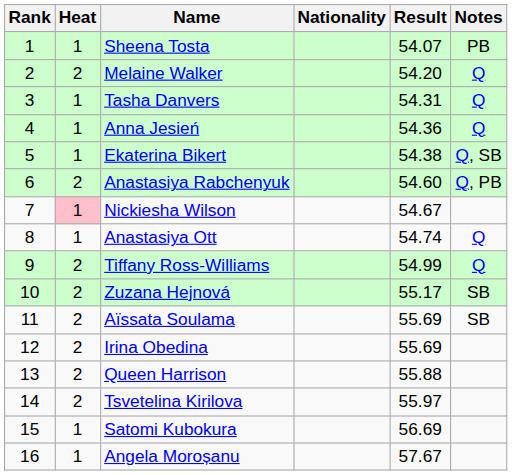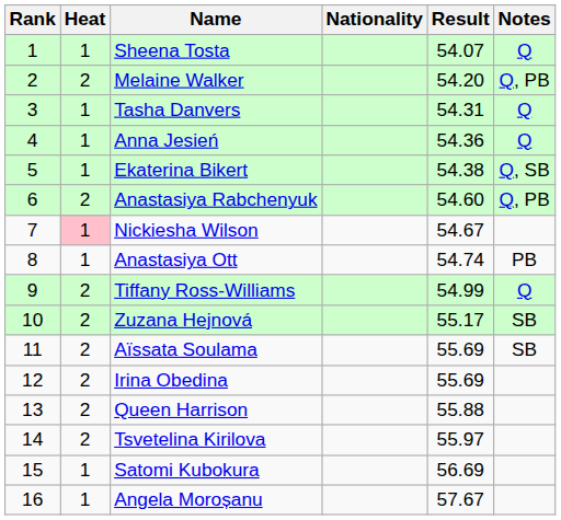 <table class="wikitable sortable"   style="text-align:center">
 <tr>
 <th>Rank</th>
 <th>Heat</th>
 <th>Name</th>
 <th>Nationality</th>
 <th>Result</th>
 <th>Notes</th>
 </tr>
 <tr bgcolor=ccffcc>
 <td>1</td>
 <td>1</td>
 <td align=left><a href='#'>Sheena Tosta</a></td>
 <td align=left></td>
 <td>54.07</td>
-<td>PB</td>
+<td><a href='#'>Q</a></td>
 </tr>
 <tr bgcolor=ccffcc>
 <td>2</td>
 <td>2</td>
 <td align=left><a href='#'>Melaine Walker</a></td>
 <td align=left></td>
 <td>54.20</td>
-<td><a href='#'>Q</a></td>
+<td><a href='#'>Q</a>, PB</td>
 </tr>
 <tr bgcolor=ccffcc>
 <td>3</td>
 <td>1</td>
 <td align=left><a href='#'>Tasha Danvers</a></td>
 <td align=left></td>
 <td>54.31</td>
 <td><a href='#'>Q</a></td>
 </tr>
 <tr bgcolor=ccffcc>
 <td>4</td>
 <td>1</td>
 <td align=left><a href='#'>Anna Jesień</a></td>
 <td align=left></td>
 <td>54.36</td>
 <td><a href='#'>Q</a></td>
 </tr>
 <tr bgcolor=ccffcc>
 <td>5</td>
 <td>1</td>
 <td align=left><a href='#'>Ekaterina Bikert</a></td>
 <td align=left></td>
 <td>54.38</td>
 <td><a href='#'>Q</a>, SB</td>
 </tr>
 <tr bgcolor=ccffcc>
 <td>6</td>
 <td>2</td>
 <td align=left><a href='#'>Anastasiya Rabchenyuk</a></td>
 <td align=left></td>
 <td>54.60</td>
 <td><a href='#'>Q</a>, PB</td>
 </tr>
 <tr>
 <td>7</td>
 <td style="background: pink;">1</td>
 <td align=left><a href='#'>Nickiesha Wilson</a></td>
 <td align=left></td>
 <td>54.67</td>
 <td></td>
 </tr>
 <tr>
 <td>8</td>
 <td>1</td>
 <td align=left><a href='#'>Anastasiya Ott</a></td>
 <td align=left></td>
 <td>54.74</td>
-<td><a href='#'>Q</a></td>
+<td>PB</td>
 </tr>
 <tr bgcolor=ccffcc>
 <td>9</td>
 <td>2</td>
 <td align=left><a href='#'>Tiffany Ross-Williams</a></td>
 <td align=left></td>
 <td>54.99</td>
 <td><a href='#'>Q</a></td>
 </tr>
 <tr bgcolor=ccffcc>
 <td>10</td>
 <td>2</td>
 <td align=left><a href='#'>Zuzana Hejnová</a></td>
 <td align=left></td>
 <td>55.17</td>
 <td>SB</td>
 </tr>
 <tr>
 <td>11</td>
 <td>2</td>
 <td align=left><a href='#'>Aïssata Soulama</a></td>
 <td align=left></td>
 <td>55.69</td>
 <td>SB</td>
 </tr>
 <tr>
 <td>12</td>
 <td>2</td>
 <td align=left><a href='#'>Irina Obedina</a></td>
 <td align=left></td>
 <td>55.69</td>
 <td></td>
 </tr>
 <tr>
 <td>13</td>
 <td>2</td>
 <td align=left><a href='#'>Queen Harrison</a></td>
 <td align=left></td>
 <td>55.88</td>
 <td></td>
 </tr>
 <tr>
 <td>14</td>
 <td>2</td>
 <td align=left><a href='#'>Tsvetelina Kirilova</a></td>
 <td align=left></td>
 <td>55.97</td>
 <td></td>
 </tr>
 <tr>
 <td>15</td>
 <td>1</td>
 <td align=left><a href='#'>Satomi Kubokura</a></td>
 <td align=left></td>
 <td>56.69</td>
 <td></td>
 </tr>
 <tr>
 <td>16</td>
 <td>1</td>
 <td align=left><a href='#'>Angela Moroșanu</a></td>
 <td align=left></td>
 <td>57.67</td>
 <td></td>
 </tr>
 </table>
